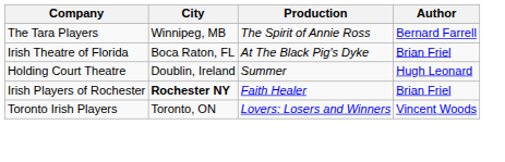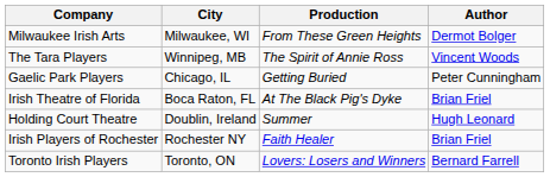 <table class="wikitable">
 <tr>
 <th>Company</th>
 <th>City</th>
 <th>Production</th>
 <th>Author</th>
 </tr>
 <tr>
+<td>Milwaukee Irish Arts</td>
+<td>Milwaukee, WI</td>
+<td><em>From These Green Heights</em></td>
+<td><a href='#'>Dermot Bolger</a></td>
+</tr>
+<tr>
 <td>The Tara Players</td>
 <td>Winnipeg, MB</td>
 <td><em>The Spirit of Annie Ross</em></td>
-<td><a href='#'>Bernard Farrell</a></td>
+<td><a href='#'>Vincent Woods</a></td>
+</tr>
+<tr>
+<td>Gaelic Park Players</td>
+<td>Chicago, IL</td>
+<td><em>Getting Buried</em></td>
+<td>Peter Cunningham</td>
 </tr>
 <tr>
 <td>Irish Theatre of Florida</td>
 <td>Boca Raton, FL</td>
 <td><em>At The Black Pig's Dyke</em></td>
 <td><a href='#'>Brian Friel</a></td>
 </tr>
 <tr>
 <td>Holding Court Theatre</td>
 <td>Doublin, Ireland</td>
 <td><em>Summer</em></td>
 <td><a href='#'>Hugh Leonard</a></td>
 </tr>
 <tr>
 <td>Irish Players of Rochester</td>
-<td><strong>Rochester NY</strong></td>
+<td>Rochester NY</td>
 <td><em><a href='#'>Faith Healer</a></em></td>
 <td><a href='#'>Brian Friel</a></td>
 </tr>
 <tr>
 <td>Toronto Irish Players</td>
 <td>Toronto, ON</td>
 <td><a href='#'><em>Lovers: Losers and Winners</em></a></td>
-<td><a href='#'>Vincent Woods</a></td>
+<td><a href='#'>Bernard Farrell</a></td>
 </tr>
 </table>
